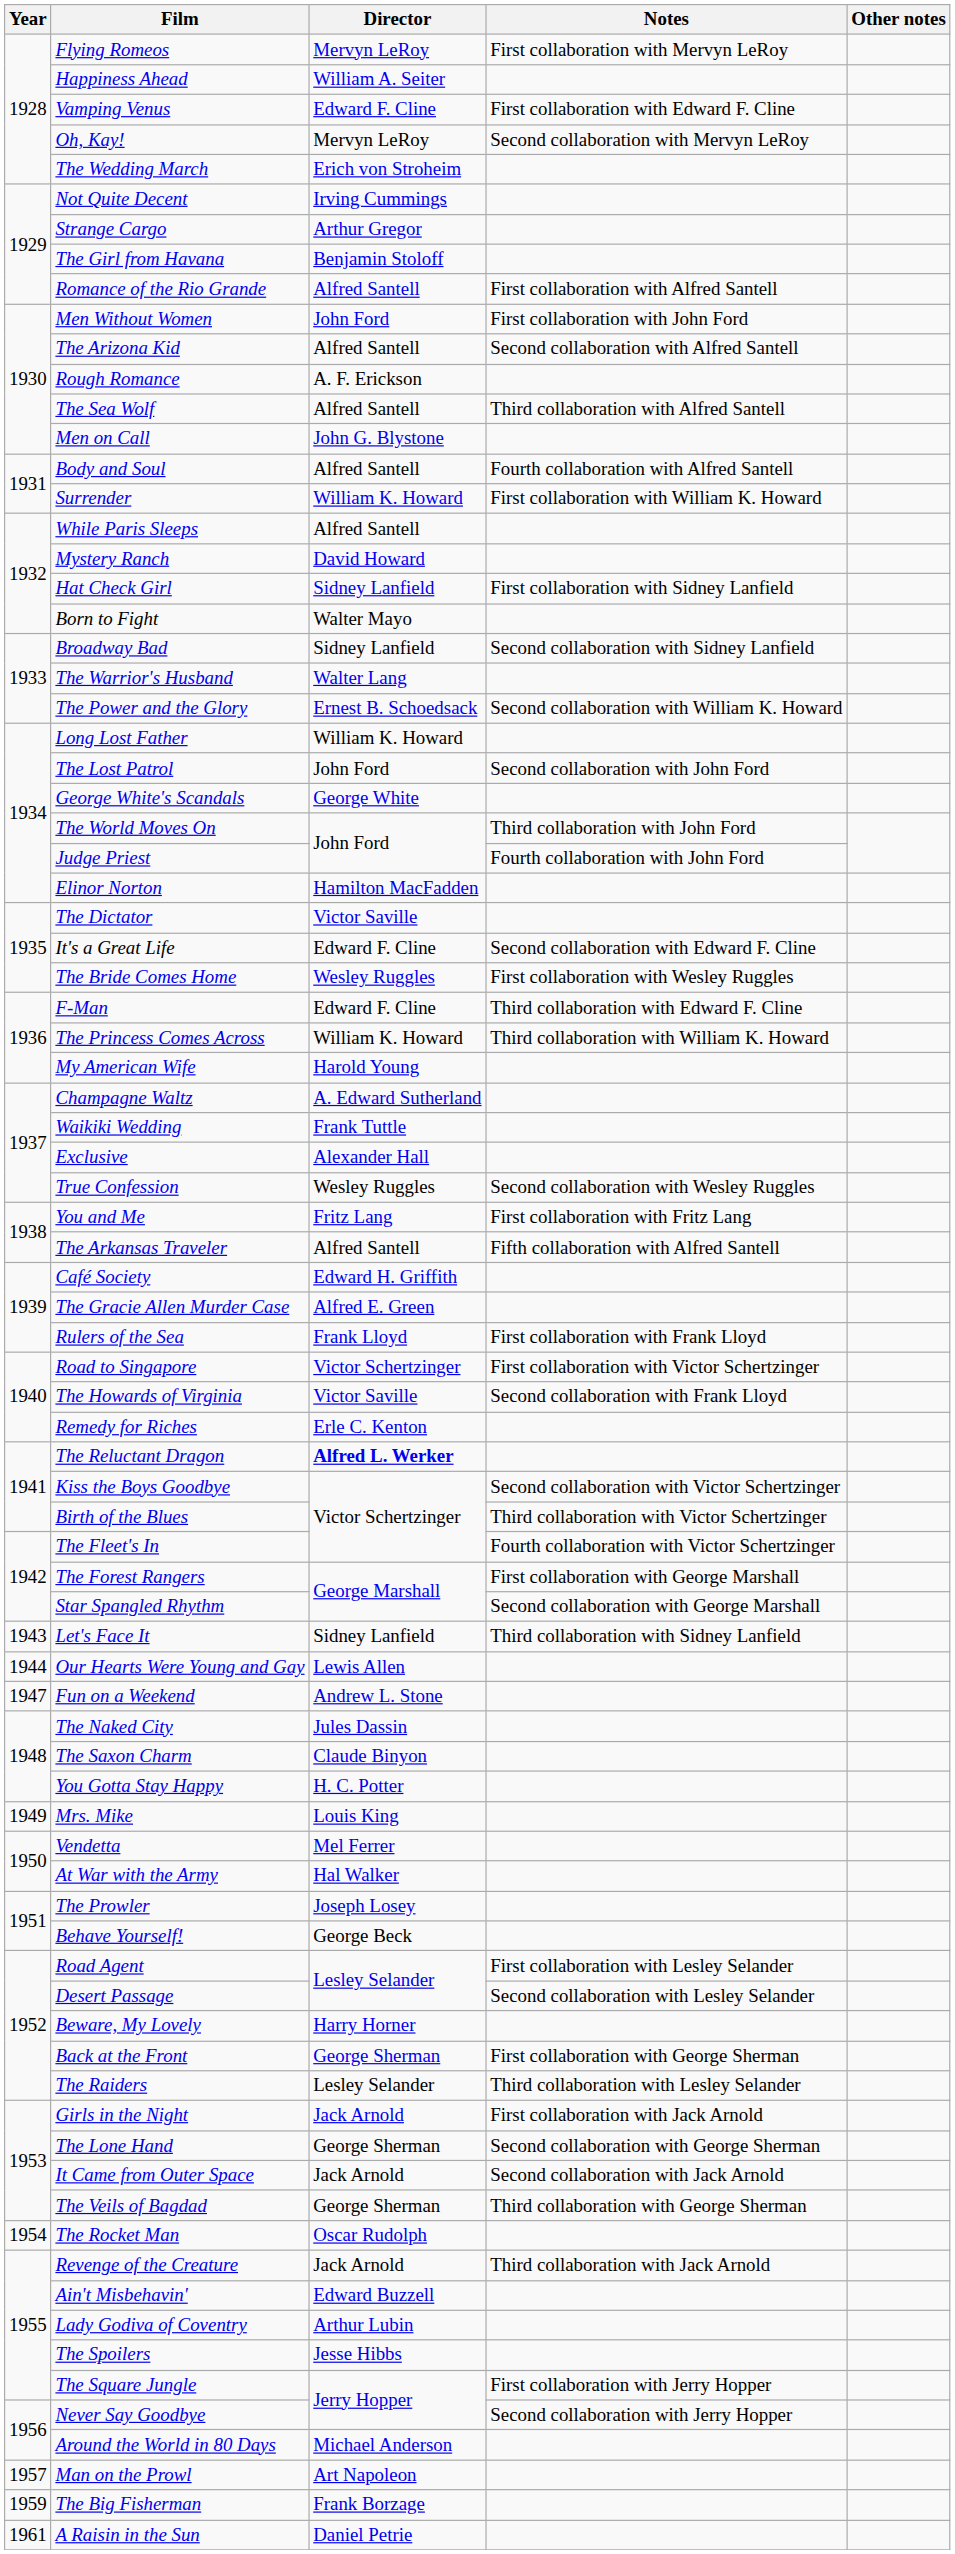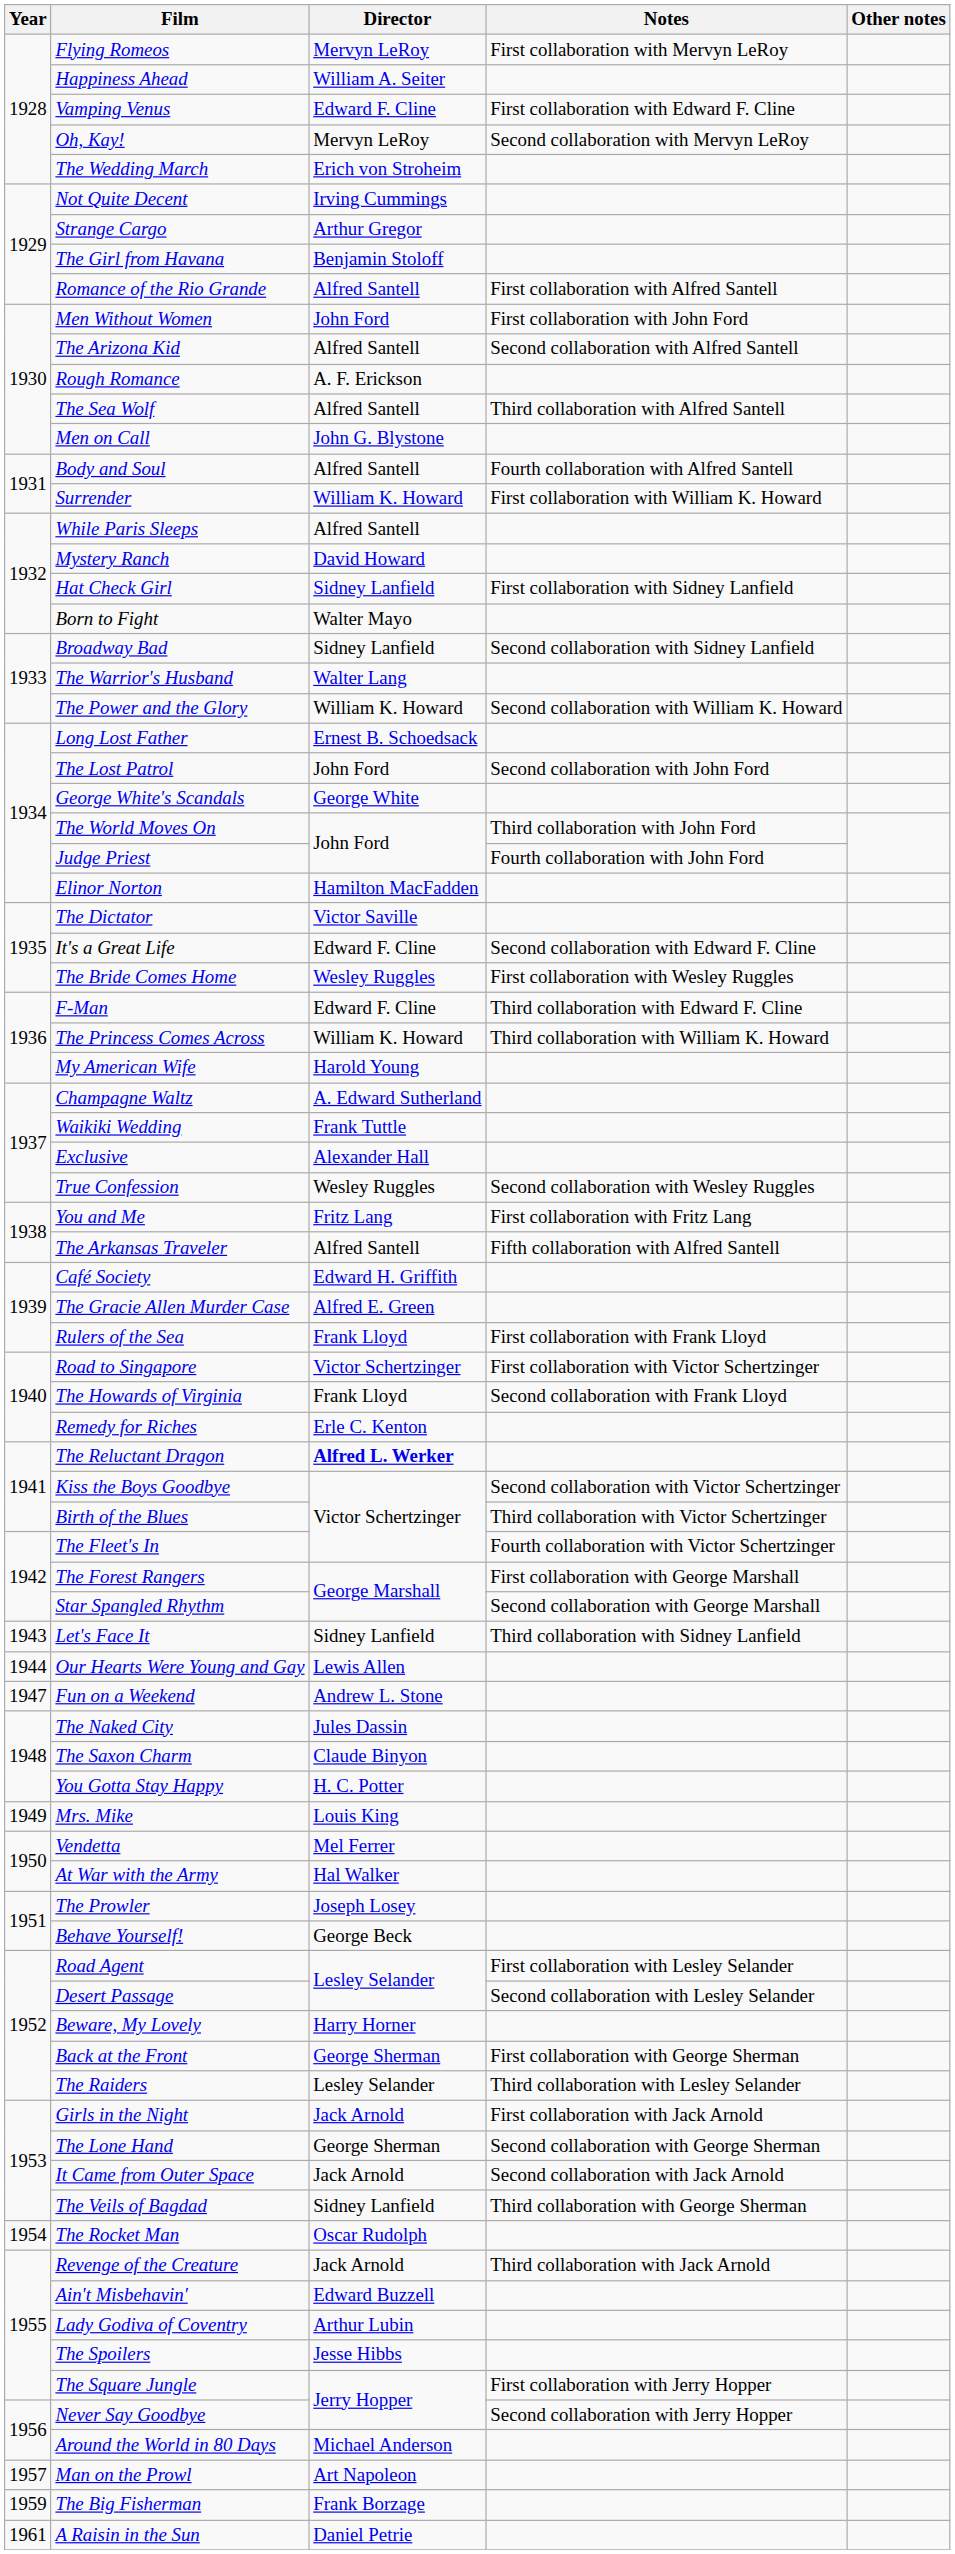 <table class="wikitable">
 <tr>
 <th>Year</th>
 <th>Film</th>
 <th>Director</th>
 <th>Notes</th>
 <th>Other notes</th>
 </tr>
 <tr>
 <td rowspan=5>1928</td>
 <td><em><a href='#'>Flying Romeos</a></em></td>
 <td><a href='#'>Mervyn LeRoy</a></td>
 <td>First collaboration with Mervyn LeRoy</td>
 <td></td>
 </tr>
 <tr>
 <td><em><a href='#'>Happiness Ahead</a></em></td>
 <td><a href='#'>William A. Seiter</a></td>
 <td></td>
 <td></td>
 </tr>
 <tr>
 <td><em><a href='#'>Vamping Venus</a></em></td>
 <td><a href='#'>Edward F. Cline</a></td>
 <td>First collaboration with Edward F. Cline</td>
 <td></td>
 </tr>
 <tr>
 <td><em><a href='#'>Oh, Kay!</a></em></td>
 <td>Mervyn LeRoy</td>
 <td>Second collaboration with Mervyn LeRoy</td>
 <td></td>
 </tr>
 <tr>
 <td><em><a href='#'>The Wedding March</a></em></td>
 <td><a href='#'>Erich von Stroheim</a></td>
 <td></td>
 <td><small></small></td>
 </tr>
 <tr>
 <td rowspan=4>1929</td>
 <td><em><a href='#'>Not Quite Decent</a></em></td>
 <td><a href='#'>Irving Cummings</a></td>
 <td></td>
 <td></td>
 </tr>
 <tr>
 <td><em><a href='#'>Strange Cargo</a></em></td>
 <td><a href='#'>Arthur Gregor</a></td>
 <td></td>
 <td></td>
 </tr>
 <tr>
 <td><em><a href='#'>The Girl from Havana</a></em></td>
 <td><a href='#'>Benjamin Stoloff</a></td>
 <td></td>
 <td></td>
 </tr>
 <tr>
 <td><em><a href='#'>Romance of the Rio Grande</a></em></td>
 <td><a href='#'>Alfred Santell</a></td>
 <td>First collaboration with Alfred Santell</td>
 <td></td>
 </tr>
 <tr>
 <td rowspan=5>1930</td>
 <td><em><a href='#'>Men Without Women</a></em></td>
 <td><a href='#'>John Ford</a></td>
 <td>First collaboration with John Ford</td>
 <td><small></small></td>
 </tr>
 <tr>
 <td><em><a href='#'>The Arizona Kid</a></em></td>
 <td>Alfred Santell</td>
 <td>Second collaboration with Alfred Santell</td>
 <td></td>
 </tr>
 <tr>
 <td><em><a href='#'>Rough Romance</a></em></td>
 <td>A. F. Erickson</td>
 <td></td>
 <td></td>
 </tr>
 <tr>
 <td><em><a href='#'>The Sea Wolf</a></em></td>
 <td>Alfred Santell</td>
 <td>Third collaboration with Alfred Santell</td>
 <td></td>
 </tr>
 <tr>
 <td><em><a href='#'>Men on Call</a></em></td>
 <td><a href='#'>John G. Blystone</a></td>
 <td></td>
 <td></td>
 </tr>
 <tr>
 <td rowspan=2>1931</td>
 <td><em><a href='#'>Body and Soul</a></em></td>
 <td>Alfred Santell</td>
 <td>Fourth collaboration with Alfred Santell</td>
 <td></td>
 </tr>
 <tr>
 <td><em><a href='#'>Surrender</a></em></td>
 <td><a href='#'>William K. Howard</a></td>
 <td>First collaboration with William K. Howard</td>
 <td><small></small></td>
 </tr>
 <tr>
 <td rowspan=4>1932</td>
 <td><em><a href='#'>While Paris Sleeps</a></em></td>
 <td>Alfred Santell</td>
 <td></td>
 <td></td>
 </tr>
 <tr>
 <td><em><a href='#'>Mystery Ranch</a></em></td>
 <td><a href='#'>David Howard</a></td>
 <td></td>
 <td><small></small></td>
 </tr>
 <tr>
 <td><em><a href='#'>Hat Check Girl</a></em></td>
 <td><a href='#'>Sidney Lanfield</a></td>
 <td>First collaboration with Sidney Lanfield</td>
 <td></td>
 </tr>
 <tr>
 <td><em>Born to Fight</em></td>
 <td>Walter Mayo</td>
 <td></td>
 <td></td>
 </tr>
 <tr>
 <td rowspan=3>1933</td>
 <td><em><a href='#'>Broadway Bad</a></em></td>
 <td>Sidney Lanfield</td>
 <td>Second collaboration with Sidney Lanfield</td>
 <td></td>
 </tr>
 <tr>
 <td><em><a href='#'>The Warrior's Husband</a></em></td>
 <td><a href='#'>Walter Lang</a></td>
 <td></td>
 <td><small></small></td>
 </tr>
 <tr>
 <td><em><a href='#'>The Power and the Glory</a></em></td>
-<td><a href='#'>Ernest B. Schoedsack</a></td>
+<td>William K. Howard</td>
 <td>Second collaboration with William K. Howard</td>
 <td></td>
 </tr>
 <tr>
 <td rowspan=6>1934</td>
 <td><em><a href='#'>Long Lost Father</a></em></td>
-<td>William K. Howard</td>
+<td><a href='#'>Ernest B. Schoedsack</a></td>
 <td></td>
 <td></td>
 </tr>
 <tr>
 <td><em><a href='#'>The Lost Patrol</a></em></td>
 <td>John Ford</td>
 <td>Second collaboration with John Ford</td>
 <td></td>
 </tr>
 <tr>
 <td><em><a href='#'>George White's Scandals</a></em></td>
 <td><a href='#'>George White</a></td>
 <td></td>
 <td></td>
 </tr>
 <tr>
 <td><em><a href='#'>The World Moves On</a></em></td>
 <td rowspan=2>John Ford</td>
 <td>Third collaboration with John Ford</td>
 <td rowspan=2><small></small></td>
 </tr>
 <tr>
 <td><em><a href='#'>Judge Priest</a></em></td>
 <td>Fourth collaboration with John Ford</td>
 </tr>
 <tr>
 <td><em><a href='#'>Elinor Norton</a></em></td>
 <td><a href='#'>Hamilton MacFadden</a></td>
 <td></td>
 <td></td>
 </tr>
 <tr>
 <td rowspan=3>1935</td>
 <td><em><a href='#'>The Dictator</a></em></td>
 <td><a href='#'>Victor Saville</a></td>
 <td></td>
 <td></td>
 </tr>
 <tr>
 <td><em>It's a Great Life</em></td>
 <td>Edward F. Cline</td>
 <td>Second collaboration with Edward F. Cline</td>
 <td></td>
 </tr>
 <tr>
 <td><em><a href='#'>The Bride Comes Home</a></em></td>
 <td><a href='#'>Wesley Ruggles</a></td>
 <td>First collaboration with Wesley Ruggles</td>
 <td></td>
 </tr>
 <tr>
 <td rowspan=3>1936</td>
 <td><em><a href='#'>F-Man</a></em></td>
 <td>Edward F. Cline</td>
 <td>Third collaboration with Edward F. Cline</td>
 <td></td>
 </tr>
 <tr>
 <td><em><a href='#'>The Princess Comes Across</a></em></td>
 <td>William K. Howard</td>
 <td>Third collaboration with William K. Howard</td>
 <td></td>
 </tr>
 <tr>
 <td><em><a href='#'>My American Wife</a></em></td>
 <td><a href='#'>Harold Young</a></td>
 <td></td>
 <td></td>
 </tr>
 <tr>
 <td rowspan=4>1937</td>
 <td><em><a href='#'>Champagne Waltz</a></em></td>
 <td><a href='#'>A. Edward Sutherland</a></td>
 <td></td>
 <td></td>
 </tr>
 <tr>
 <td><em><a href='#'>Waikiki Wedding</a></em></td>
 <td><a href='#'>Frank Tuttle</a></td>
 <td></td>
 <td></td>
 </tr>
 <tr>
 <td><em><a href='#'>Exclusive</a></em></td>
 <td><a href='#'>Alexander Hall</a></td>
 <td></td>
 <td></td>
 </tr>
 <tr>
 <td><em><a href='#'>True Confession</a></em></td>
 <td>Wesley Ruggles</td>
 <td>Second collaboration with Wesley Ruggles</td>
 <td></td>
 </tr>
 <tr>
 <td rowspan=2>1938</td>
 <td><em><a href='#'>You and Me</a></em></td>
 <td><a href='#'>Fritz Lang</a></td>
 <td>First collaboration with Fritz Lang</td>
 <td></td>
 </tr>
 <tr>
 <td><em><a href='#'>The Arkansas Traveler</a></em></td>
 <td>Alfred Santell</td>
 <td>Fifth collaboration with Alfred Santell</td>
 <td></td>
 </tr>
 <tr>
 <td rowspan=3>1939</td>
 <td><em><a href='#'>Café Society</a></em></td>
 <td><a href='#'>Edward H. Griffith</a></td>
 <td></td>
 <td></td>
 </tr>
 <tr>
 <td><em><a href='#'>The Gracie Allen Murder Case</a></em></td>
 <td><a href='#'>Alfred E. Green</a></td>
 <td></td>
 <td></td>
 </tr>
 <tr>
 <td><em><a href='#'>Rulers of the Sea</a></em></td>
 <td><a href='#'>Frank Lloyd</a></td>
 <td>First collaboration with Frank Lloyd</td>
 <td></td>
 </tr>
 <tr>
 <td rowspan=3>1940</td>
 <td><em><a href='#'>Road to Singapore</a></em></td>
 <td><a href='#'>Victor Schertzinger</a></td>
 <td>First collaboration with Victor Schertzinger</td>
 <td></td>
 </tr>
 <tr>
 <td><em><a href='#'>The Howards of Virginia</a></em></td>
-<td><a href='#'>Victor Saville</a></td>
+<td>Frank Lloyd</td>
 <td>Second collaboration with Frank Lloyd</td>
 <td></td>
 </tr>
 <tr>
 <td><em><a href='#'>Remedy for Riches</a></em></td>
 <td><a href='#'>Erle C. Kenton</a></td>
 <td></td>
 <td></td>
 </tr>
 <tr>
 <td rowspan=3>1941</td>
 <td><em><a href='#'>The Reluctant Dragon</a></em></td>
 <td><strong><a href='#'>Alfred L. Werker</a></strong></td>
 <td></td>
 <td></td>
 </tr>
 <tr>
 <td><em><a href='#'>Kiss the Boys Goodbye</a></em></td>
 <td rowspan=3>Victor Schertzinger</td>
 <td>Second collaboration with Victor Schertzinger</td>
 <td></td>
 </tr>
 <tr>
 <td><em><a href='#'>Birth of the Blues</a></em></td>
 <td>Third collaboration with Victor Schertzinger</td>
 <td></td>
 </tr>
 <tr>
 <td rowspan=3>1942</td>
 <td><em><a href='#'>The Fleet's In</a></em></td>
 <td>Fourth collaboration with Victor Schertzinger</td>
 <td></td>
 </tr>
 <tr>
 <td><em><a href='#'>The Forest Rangers</a></em></td>
 <td rowspan=2><a href='#'>George Marshall</a></td>
 <td>First collaboration with George Marshall</td>
 <td></td>
 </tr>
 <tr>
 <td><em><a href='#'>Star Spangled Rhythm</a></em></td>
 <td>Second collaboration with George Marshall</td>
 <td></td>
 </tr>
 <tr>
 <td>1943</td>
 <td><em><a href='#'>Let's Face It</a></em></td>
 <td>Sidney Lanfield</td>
 <td>Third collaboration with Sidney Lanfield</td>
 <td></td>
 </tr>
 <tr>
 <td>1944</td>
 <td><em><a href='#'>Our Hearts Were Young and Gay</a></em></td>
 <td><a href='#'>Lewis Allen</a></td>
 <td></td>
 <td></td>
 </tr>
 <tr>
 <td>1947</td>
 <td><em><a href='#'>Fun on a Weekend</a></em></td>
 <td><a href='#'>Andrew L. Stone</a></td>
 <td></td>
 <td></td>
 </tr>
 <tr>
 <td rowspan=3>1948</td>
 <td><em><a href='#'>The Naked City</a></em></td>
 <td><a href='#'>Jules Dassin</a></td>
 <td></td>
 <td></td>
 </tr>
 <tr>
 <td><em><a href='#'>The Saxon Charm</a></em></td>
 <td><a href='#'>Claude Binyon</a></td>
 <td></td>
 <td></td>
 </tr>
 <tr>
 <td><em><a href='#'>You Gotta Stay Happy</a></em></td>
 <td><a href='#'>H. C. Potter</a></td>
 <td></td>
 <td></td>
 </tr>
 <tr>
 <td>1949</td>
 <td><em><a href='#'>Mrs. Mike</a></em></td>
 <td><a href='#'>Louis King</a></td>
 <td></td>
 <td></td>
 </tr>
 <tr>
 <td rowspan=2>1950</td>
 <td><em><a href='#'>Vendetta</a></em></td>
 <td><a href='#'>Mel Ferrer</a></td>
 <td></td>
 <td></td>
 </tr>
 <tr>
 <td><em><a href='#'>At War with the Army</a></em></td>
 <td><a href='#'>Hal Walker</a></td>
 <td></td>
 <td></td>
 </tr>
 <tr>
 <td rowspan=2>1951</td>
 <td><em><a href='#'>The Prowler</a></em></td>
 <td><a href='#'>Joseph Losey</a></td>
 <td></td>
 <td></td>
 </tr>
 <tr>
 <td><em><a href='#'>Behave Yourself!</a></em></td>
 <td>George Beck</td>
 <td></td>
 <td></td>
 </tr>
 <tr>
 <td rowspan=5>1952</td>
 <td><em><a href='#'>Road Agent</a></em></td>
 <td rowspan=2><a href='#'>Lesley Selander</a></td>
 <td>First collaboration with Lesley Selander</td>
 <td></td>
 </tr>
 <tr>
 <td><em><a href='#'>Desert Passage</a></em></td>
 <td>Second collaboration with Lesley Selander</td>
 <td></td>
 </tr>
 <tr>
 <td><em><a href='#'>Beware, My Lovely</a></em></td>
 <td><a href='#'>Harry Horner</a></td>
 <td></td>
 <td></td>
 </tr>
 <tr>
 <td><em><a href='#'>Back at the Front</a></em></td>
 <td><a href='#'>George Sherman</a></td>
 <td>First collaboration with George Sherman</td>
 <td></td>
 </tr>
 <tr>
 <td><em><a href='#'>The Raiders</a></em></td>
 <td>Lesley Selander</td>
 <td>Third collaboration with Lesley Selander</td>
 <td></td>
 </tr>
 <tr>
 <td rowspan=4>1953</td>
 <td><em><a href='#'>Girls in the Night</a></em></td>
 <td><a href='#'>Jack Arnold</a></td>
 <td>First collaboration with Jack Arnold</td>
 <td></td>
 </tr>
 <tr>
 <td><em><a href='#'>The Lone Hand</a></em></td>
 <td>George Sherman</td>
 <td>Second collaboration with George Sherman</td>
 <td></td>
 </tr>
 <tr>
 <td><em><a href='#'>It Came from Outer Space</a></em></td>
 <td>Jack Arnold</td>
 <td>Second collaboration with Jack Arnold</td>
 <td></td>
 </tr>
 <tr>
 <td><em><a href='#'>The Veils of Bagdad</a></em></td>
-<td>George Sherman</td>
+<td>Sidney Lanfield</td>
 <td>Third collaboration with George Sherman</td>
 <td></td>
 </tr>
 <tr>
 <td>1954</td>
 <td><em><a href='#'>The Rocket Man</a></em></td>
 <td><a href='#'>Oscar Rudolph</a></td>
 <td></td>
 <td></td>
 </tr>
 <tr>
 <td rowspan=5>1955</td>
 <td><em><a href='#'>Revenge of the Creature</a></em></td>
 <td>Jack Arnold</td>
 <td>Third collaboration with Jack Arnold</td>
 <td></td>
 </tr>
 <tr>
 <td><em><a href='#'>Ain't Misbehavin'</a></em></td>
 <td><a href='#'>Edward Buzzell</a></td>
 <td></td>
 <td></td>
 </tr>
 <tr>
 <td><em><a href='#'>Lady Godiva of Coventry</a></em></td>
 <td><a href='#'>Arthur Lubin</a></td>
 <td></td>
 <td></td>
 </tr>
 <tr>
 <td><em><a href='#'>The Spoilers</a></em></td>
 <td><a href='#'>Jesse Hibbs</a></td>
 <td></td>
 <td></td>
 </tr>
 <tr>
 <td><em><a href='#'>The Square Jungle</a></em></td>
 <td rowspan=2><a href='#'>Jerry Hopper</a></td>
 <td>First collaboration with Jerry Hopper</td>
 <td></td>
 </tr>
 <tr>
 <td rowspan=2>1956</td>
 <td><em><a href='#'>Never Say Goodbye</a></em></td>
 <td>Second collaboration with Jerry Hopper</td>
 <td></td>
 </tr>
 <tr>
 <td><em><a href='#'>Around the World in 80 Days</a></em></td>
 <td><a href='#'>Michael Anderson</a></td>
 <td></td>
 <td><small></small></td>
 </tr>
 <tr>
 <td>1957</td>
 <td><em><a href='#'>Man on the Prowl</a></em></td>
 <td><a href='#'>Art Napoleon</a></td>
 <td></td>
 <td></td>
 </tr>
 <tr>
 <td>1959</td>
 <td><em><a href='#'>The Big Fisherman</a></em></td>
 <td><a href='#'>Frank Borzage</a></td>
 <td></td>
 <td></td>
 </tr>
 <tr>
 <td>1961</td>
 <td><em><a href='#'>A Raisin in the Sun</a></em></td>
 <td><a href='#'>Daniel Petrie</a></td>
 <td></td>
 <td></td>
 </tr>
 </table>
